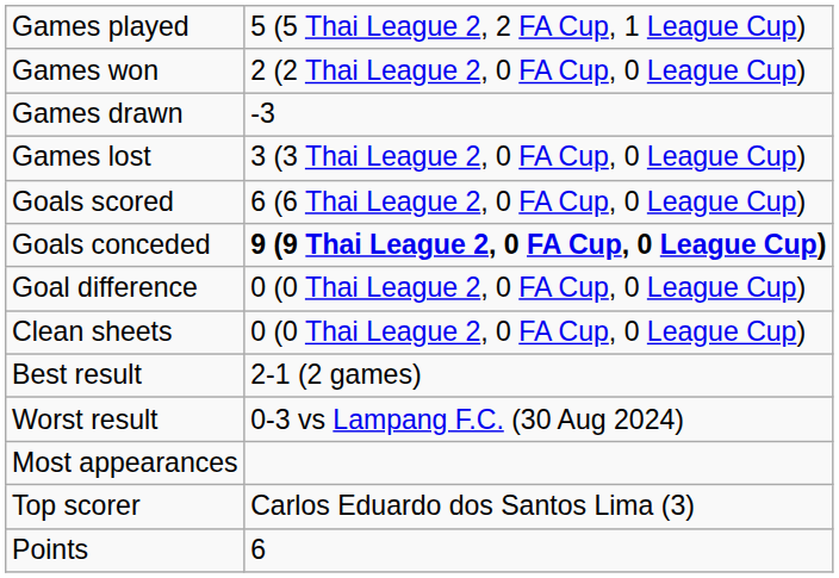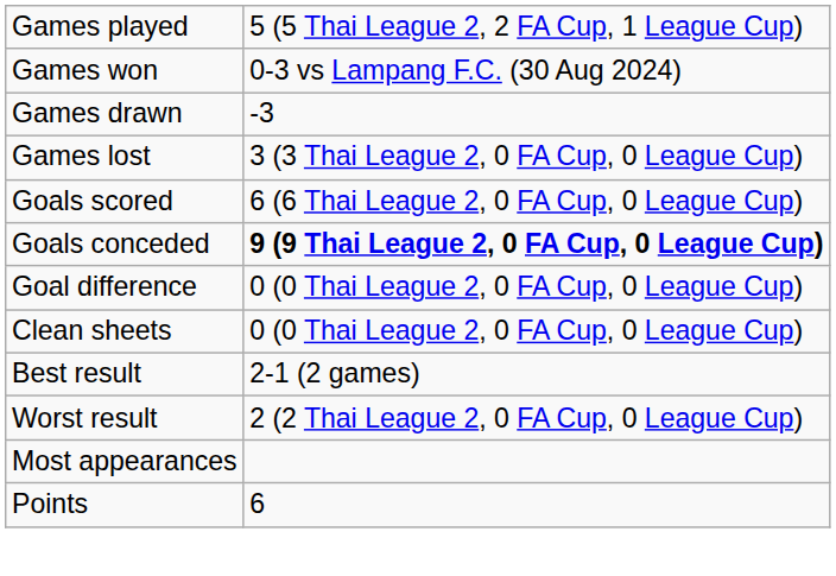 <table class="wikitable">
 <tr>
 <td>Games played</td>
 <td>5 (5 <a href='#'>Thai League 2</a>, 2 <a href='#'>FA Cup</a>, 1 <a href='#'>League Cup</a>)</td>
 </tr>
 <tr>
 <td>Games won</td>
-<td>2 (2 <a href='#'>Thai League 2</a>, 0 <a href='#'>FA Cup</a>, 0 <a href='#'>League Cup</a>)</td>
+<td>0-3 vs <a href='#'>Lampang F.C.</a> (30 Aug 2024)</td>
 </tr>
 <tr>
 <td>Games drawn</td>
 <td>-3</td>
 </tr>
 <tr>
 <td>Games lost</td>
 <td>3 (3 <a href='#'>Thai League 2</a>, 0 <a href='#'>FA Cup</a>, 0 <a href='#'>League Cup</a>)</td>
 </tr>
 <tr>
 <td>Goals scored</td>
 <td>6 (6 <a href='#'>Thai League 2</a>, 0 <a href='#'>FA Cup</a>, 0 <a href='#'>League Cup</a>)</td>
 </tr>
 <tr>
 <td>Goals conceded</td>
 <td><strong>9 (9 <a href='#'>Thai League 2</a>, 0 <a href='#'>FA Cup</a>, 0 <a href='#'>League Cup</a>)</strong></td>
 </tr>
 <tr>
 <td>Goal difference</td>
 <td>0 (0 <a href='#'>Thai League 2</a>, 0 <a href='#'>FA Cup</a>, 0 <a href='#'>League Cup</a>)</td>
 </tr>
 <tr>
 <td>Clean sheets</td>
 <td>0 (0 <a href='#'>Thai League 2</a>, 0 <a href='#'>FA Cup</a>, 0 <a href='#'>League Cup</a>)</td>
 </tr>
 <tr>
 <td>Best result</td>
 <td>2-1 (2 games)</td>
 </tr>
 <tr>
 <td>Worst result</td>
-<td>0-3 vs <a href='#'>Lampang F.C.</a> (30 Aug 2024)</td>
+<td>2 (2 <a href='#'>Thai League 2</a>, 0 <a href='#'>FA Cup</a>, 0 <a href='#'>League Cup</a>)</td>
 </tr>
 <tr>
 <td>Most appearances</td>
 <td></td>
 </tr>
 <tr>
-<td>Top scorer</td>
-<td>Carlos Eduardo dos Santos Lima (3)</td>
-</tr>
-<tr>
 <td>Points</td>
 <td>6</td>
 </tr>
 </table>
